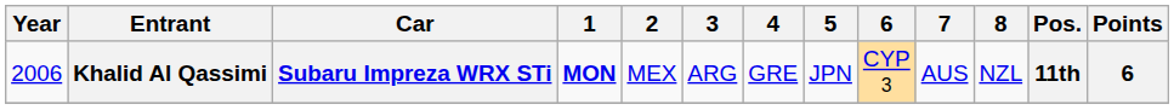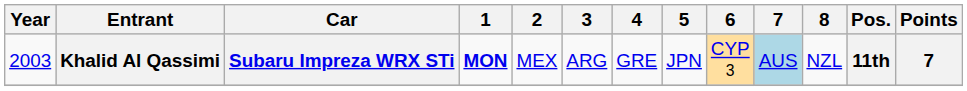 <table class="wikitable" border="1" style="text-align:center; font-size:85%;">
 <tr>
 <th>Year</th>
 <th>Entrant</th>
 <th>Car</th>
 <th>1</th>
 <th>2</th>
 <th>3</th>
 <th>4</th>
 <th>5</th>
 <th>6</th>
 <th>7</th>
 <th>8</th>
 <th>Pos.</th>
 <th>Points</th>
 </tr>
 <tr>
-<td><a href='#'>2006</a></td>
+<td><a href='#'>2003</a></td>
 <th nowrap>Khalid Al Qassimi</th>
 <th nowrap><a href='#'>Subaru Impreza WRX STi</a></th>
 <td><strong><a href='#'>MON</a></strong></td>
 <td><a href='#'>MEX</a></td>
 <td><a href='#'>ARG</a></td>
 <td><a href='#'>GRE</a></td>
 <td><a href='#'>JPN</a></td>
 <td style="background:#FFDF9F;"><a href='#'>CYP</a><br><small>3</small></td>
-<td><a href='#'>AUS</a></td>
+<td style="background: lightblue;"><a href='#'>AUS</a></td>
 <td><a href='#'>NZL</a></td>
 <th>11th</th>
-<th>6</th>
+<th>7</th>
 </tr>
 <tr>
 </tr>
 </table>
